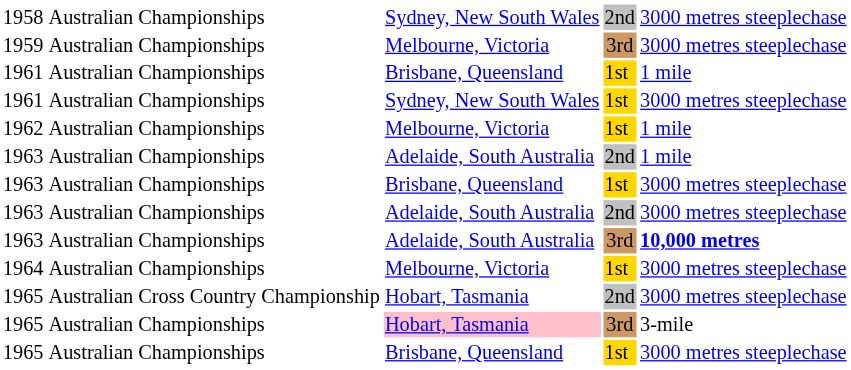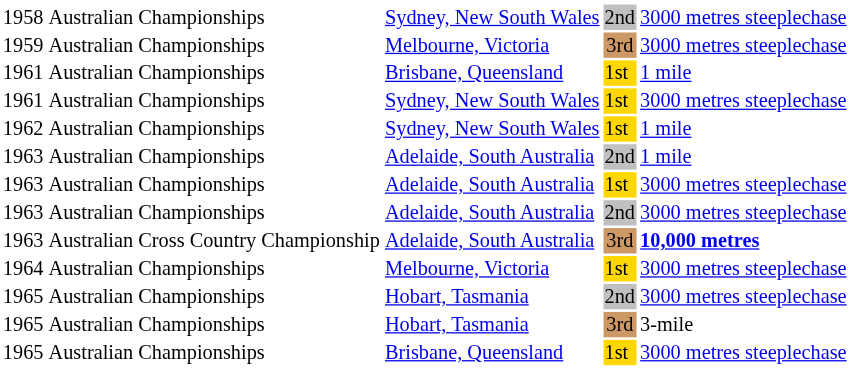 <table>
 <tr>
 <td>1958</td>
 <td>Australian Championships</td>
 <td><a href='#'> Sydney, New South Wales</a></td>
 <td bgcolor="silver">2nd</td>
 <td><a href='#'>3000 metres steeplechase</a></td>
 </tr>
 <tr>
 <td>1959</td>
 <td>Australian Championships</td>
 <td><a href='#'> Melbourne, Victoria</a></td>
 <td bgcolor="cc9966" align="center">3rd</td>
 <td><a href='#'>3000 metres steeplechase</a></td>
 </tr>
 <tr>
 <td>1961</td>
 <td>Australian Championships</td>
 <td><a href='#'> Brisbane, Queensland</a></td>
 <td bgcolor="gold">1st</td>
 <td><a href='#'>1 mile</a></td>
 </tr>
 <tr>
 <td>1961</td>
 <td>Australian Championships</td>
 <td><a href='#'> Sydney, New South Wales</a></td>
 <td bgcolor="gold">1st</td>
 <td><a href='#'>3000 metres steeplechase</a></td>
 </tr>
 <tr>
 <td>1962</td>
 <td>Australian Championships</td>
-<td><a href='#'> Melbourne, Victoria</a></td>
+<td><a href='#'> Sydney, New South Wales</a></td>
 <td bgcolor="gold">1st</td>
 <td><a href='#'>1 mile</a></td>
 </tr>
 <tr>
 <td>1963</td>
 <td>Australian Championships</td>
 <td><a href='#'> Adelaide, South Australia</a></td>
 <td bgcolor="silver">2nd</td>
 <td><a href='#'>1 mile</a></td>
 </tr>
 <tr>
 <td>1963</td>
 <td>Australian Championships</td>
-<td><a href='#'> Brisbane, Queensland</a></td>
+<td><a href='#'> Adelaide, South Australia</a></td>
 <td bgcolor="gold">1st</td>
 <td><a href='#'>3000 metres steeplechase</a></td>
 </tr>
 <tr>
 <td>1963</td>
 <td>Australian Championships</td>
 <td><a href='#'> Adelaide, South Australia</a></td>
 <td bgcolor="silver">2nd</td>
 <td><a href='#'>3000 metres steeplechase</a></td>
 </tr>
 <tr>
 <td>1963</td>
-<td>Australian Championships</td>
+<td>Australian Cross Country Championship</td>
 <td><a href='#'> Adelaide, South Australia</a></td>
 <td bgcolor="cc9966" align="center">3rd</td>
 <td><strong><a href='#'>10,000 metres</a></strong></td>
 </tr>
 <tr>
 <td>1964</td>
 <td>Australian Championships</td>
 <td><a href='#'> Melbourne, Victoria</a></td>
 <td bgcolor="gold">1st</td>
 <td><a href='#'>3000 metres steeplechase</a></td>
 </tr>
 <tr>
 <td>1965</td>
-<td>Australian Cross Country Championship</td>
+<td>Australian Championships</td>
 <td><a href='#'> Hobart, Tasmania</a></td>
 <td bgcolor="silver">2nd</td>
 <td><a href='#'>3000 metres steeplechase</a></td>
 </tr>
 <tr>
 <td>1965</td>
 <td>Australian Championships</td>
-<td style="background: pink;"><a href='#'> Hobart, Tasmania</a></td>
+<td><a href='#'> Hobart, Tasmania</a></td>
 <td bgcolor="cc9966" align="center">3rd</td>
 <td>3-mile</td>
 </tr>
 <tr>
 <td>1965</td>
 <td>Australian Championships</td>
 <td><a href='#'> Brisbane, Queensland</a></td>
 <td bgcolor="gold">1st</td>
 <td><a href='#'>3000 metres steeplechase</a></td>
 </tr>
 </table>
